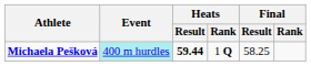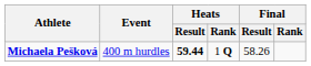 <table class="wikitable" style="font-size:90%">
 <tr>
 <th rowspan=2>Athlete</th>
 <th rowspan=2>Event</th>
 <th colspan=2>Heats</th>
 <th colspan=2>Final</th>
 </tr>
 <tr style="font-size:95%">
 <th>Result</th>
 <th>Rank</th>
 <th>Result</th>
 <th>Rank</th>
 </tr>
 <tr align=center>
 <td align=left><strong><a href='#'>Michaela Pešková</a></strong></td>
-<td align=left style="background: paleturquoise;"><a href='#'>400 m hurdles</a></td>
+<td align=left><a href='#'>400 m hurdles</a></td>
 <td><strong>59.44</strong></td>
 <td>1 <strong>Q</strong></td>
-<td>58.25</td>
+<td>58.26</td>
 <td></td>
 </tr>
 </table>
